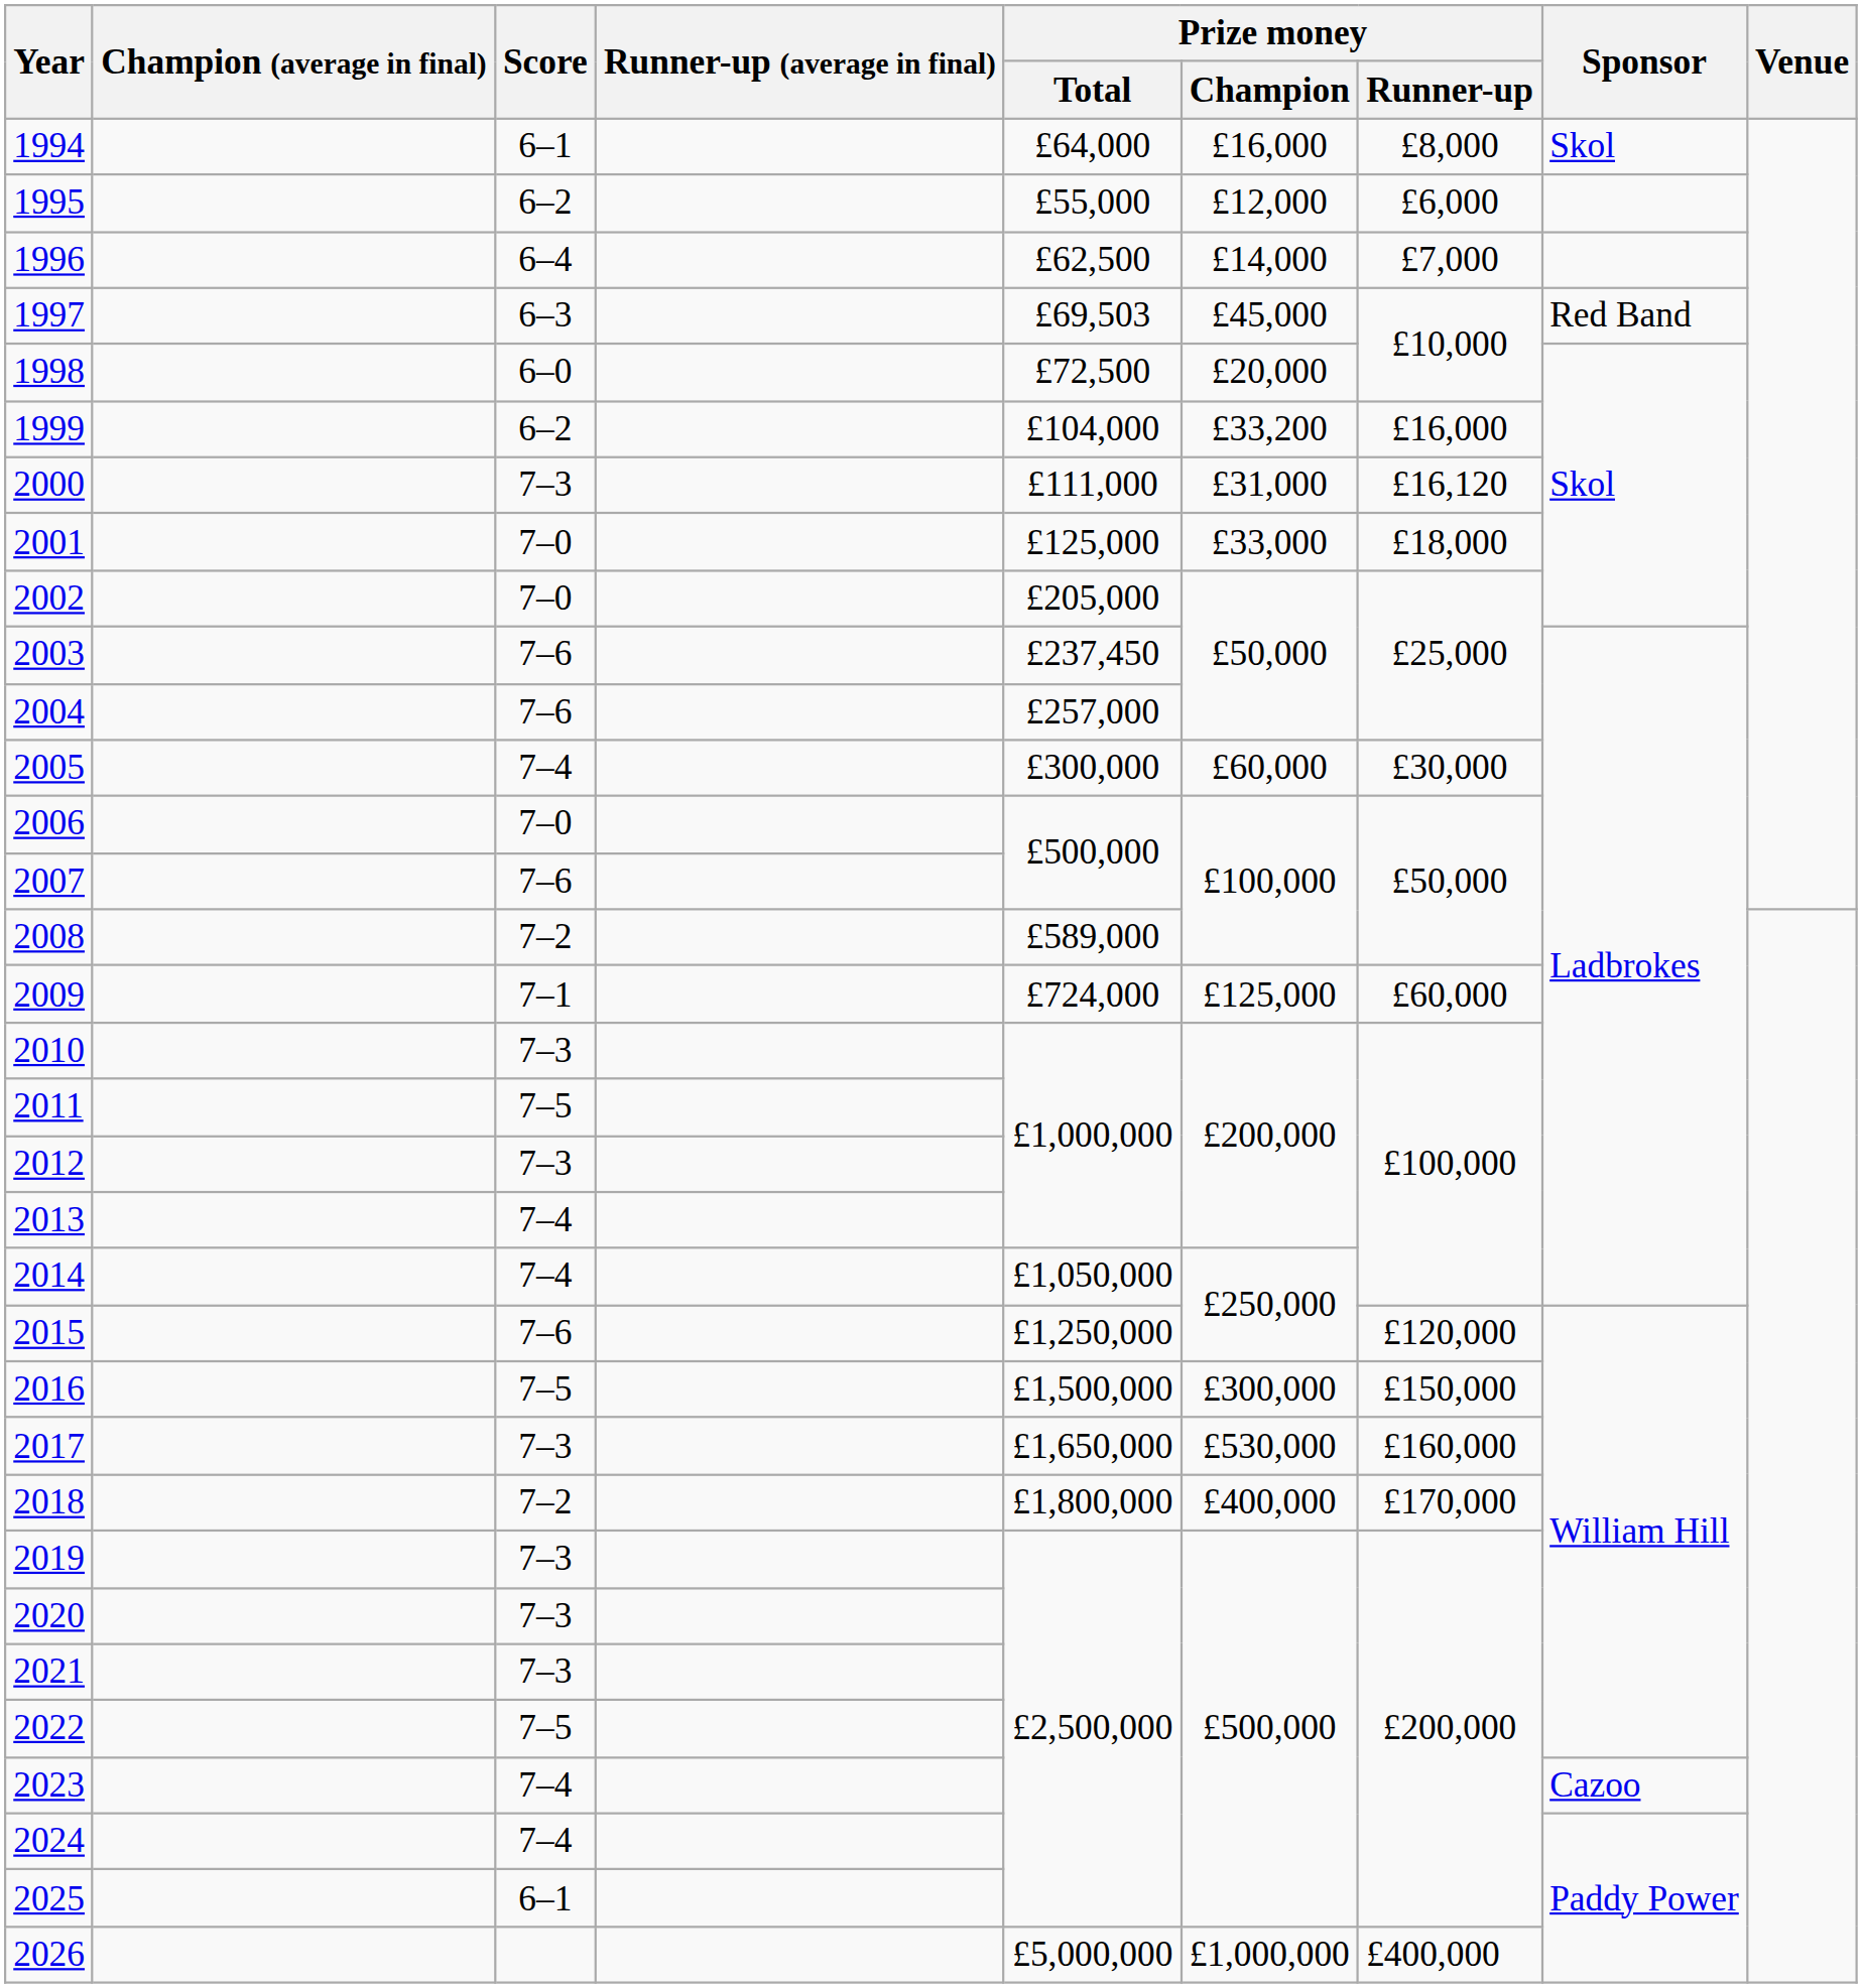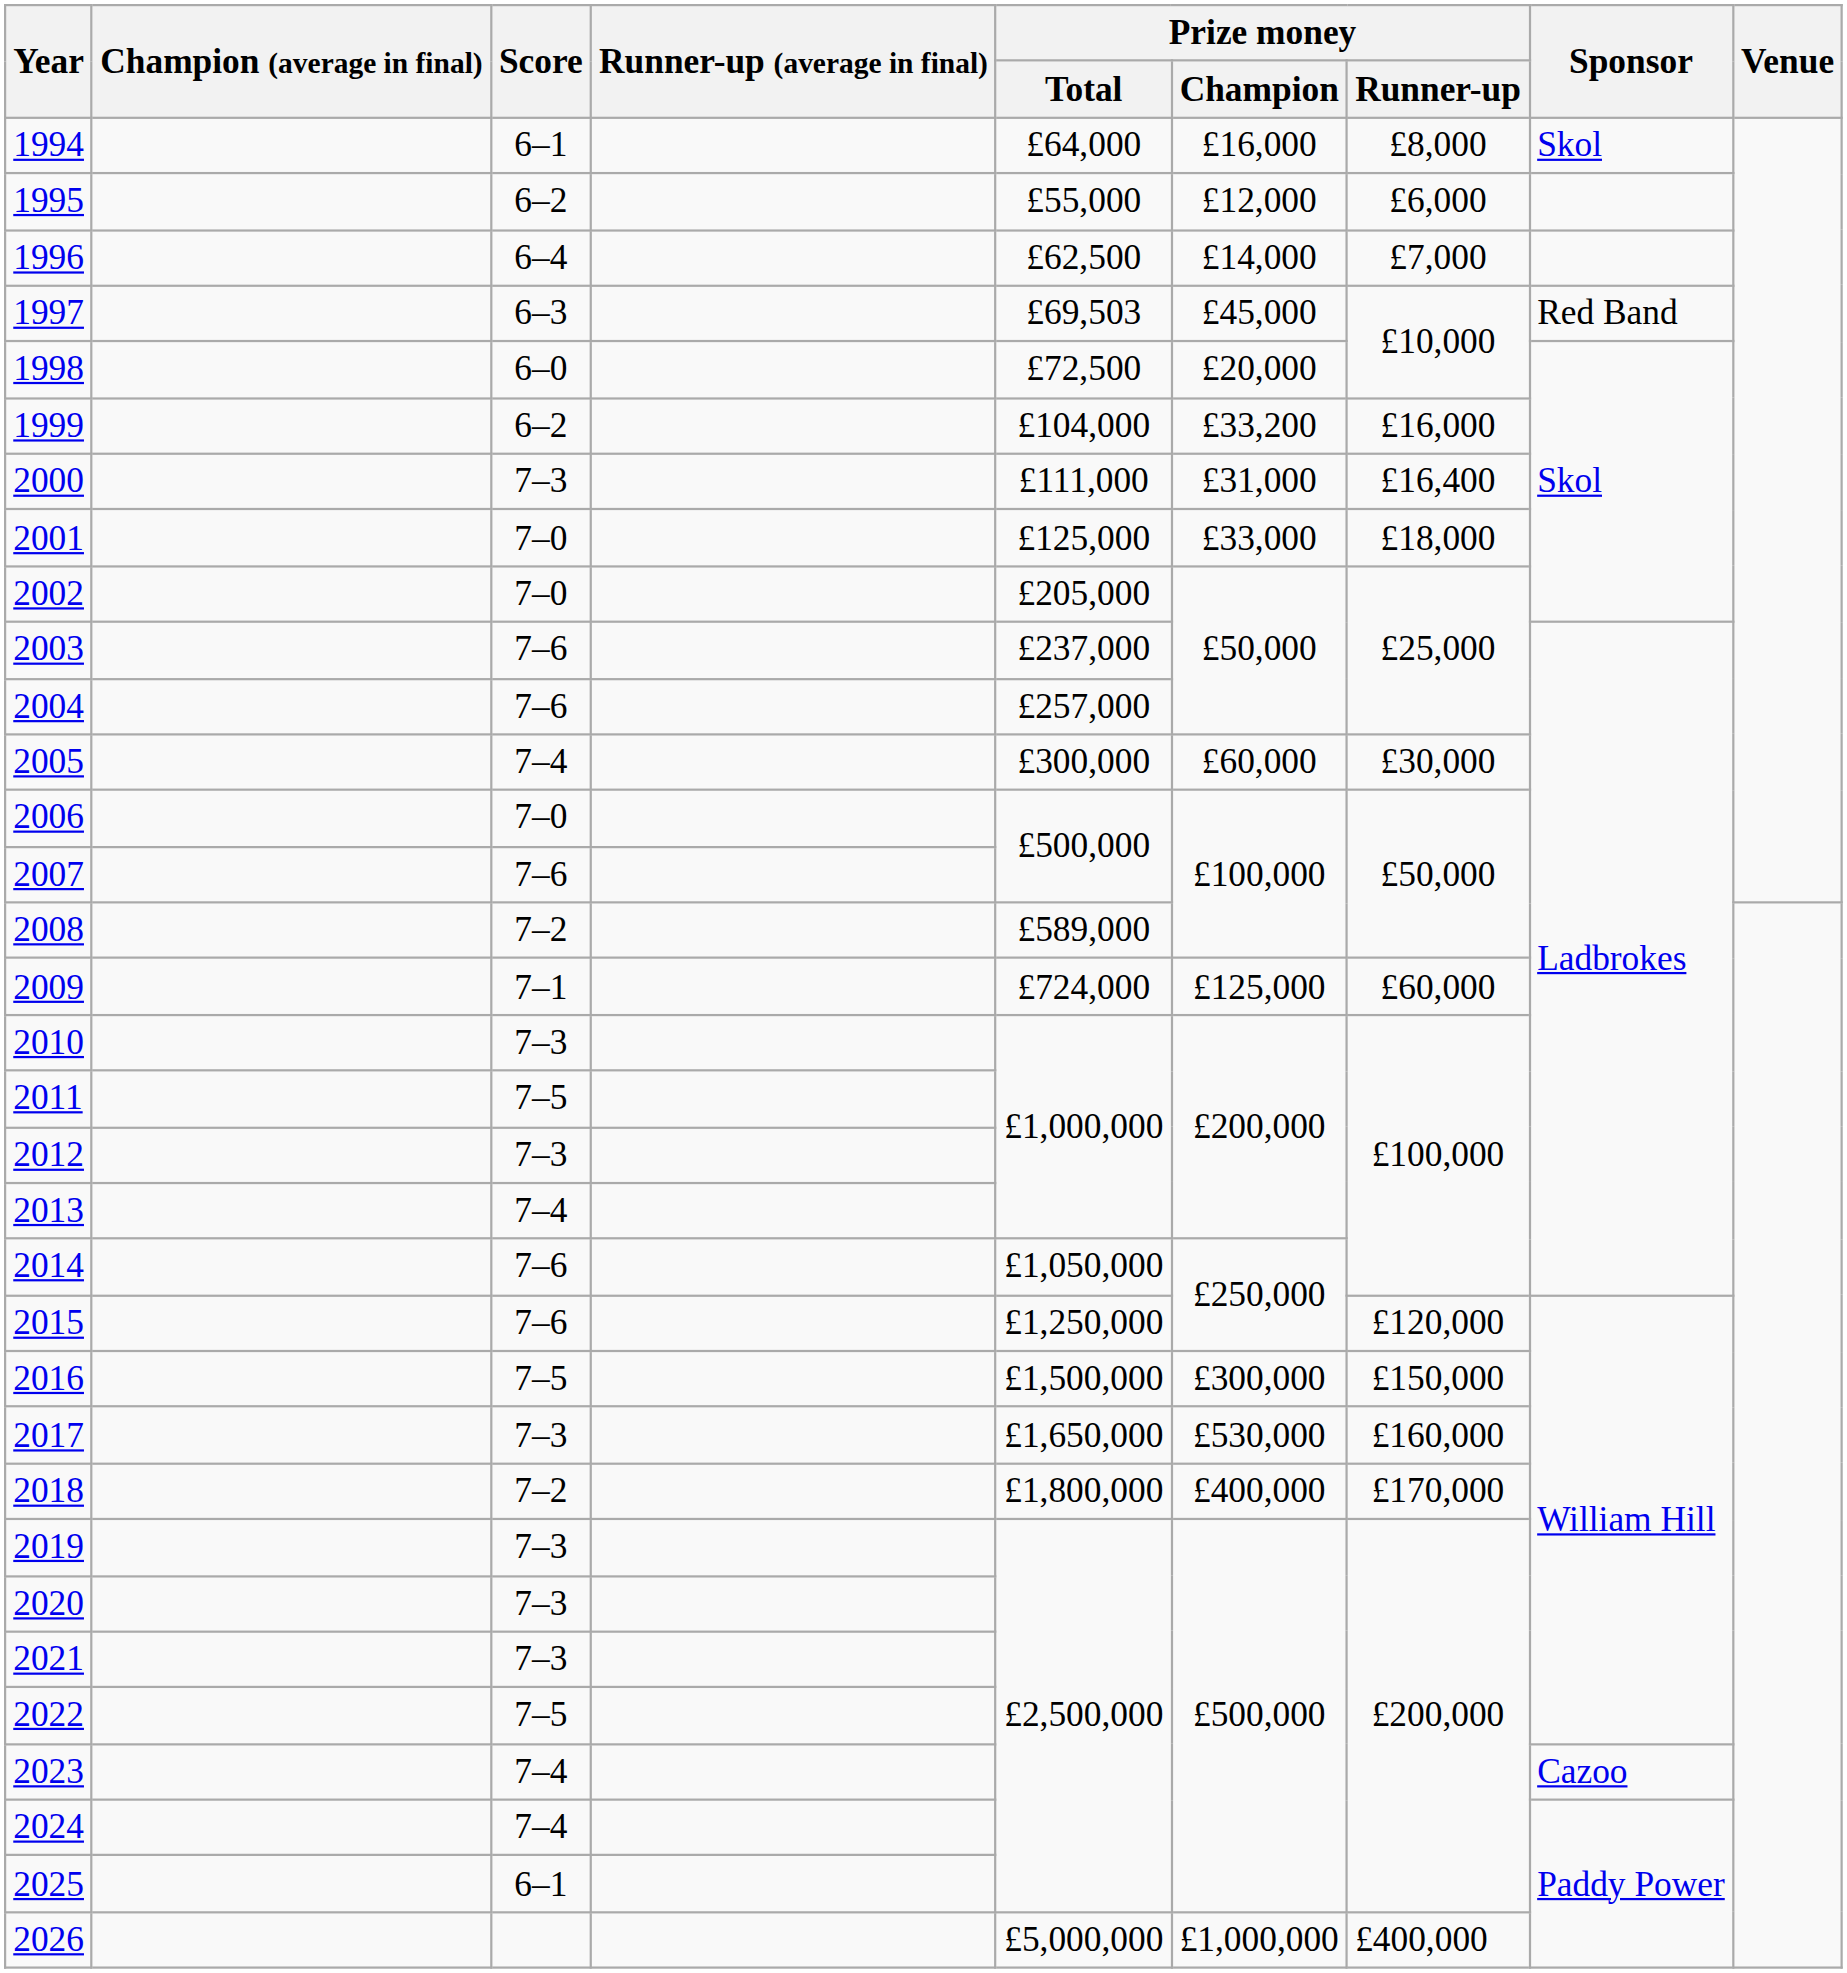 <table class="wikitable">
 <tr>
 <th rowspan=2>Year</th>
 <th rowspan=2>Champion <small>(average in final)</small></th>
 <th rowspan=2>Score</th>
 <th rowspan=2>Runner-up <small>(average in final)</small></th>
 <th colspan=3>Prize money</th>
 <th rowspan=2>Sponsor</th>
 <th rowspan=2>Venue</th>
 </tr>
 <tr>
 <th>Total</th>
 <th>Champion</th>
 <th>Runner-up</th>
 </tr>
 <tr>
 <td><a href='#'>1994</a></td>
 <td></td>
 <td style="text-align:center;">6–1</td>
 <td></td>
 <td style="text-align:center;">£64,000</td>
 <td style="text-align:center;">£16,000</td>
 <td style="text-align:center;">£8,000</td>
 <td><a href='#'>Skol</a></td>
 <td style="text-align:center;" rowspan=14></td>
 </tr>
 <tr>
 <td><a href='#'>1995</a></td>
 <td></td>
 <td style="text-align:center;">6–2</td>
 <td></td>
 <td style="text-align:center;">£55,000</td>
 <td style="text-align:center;">£12,000</td>
 <td style="text-align:center;">£6,000</td>
 <td></td>
 </tr>
 <tr>
 <td><a href='#'>1996</a></td>
 <td></td>
 <td style="text-align:center;">6–4</td>
 <td></td>
 <td style="text-align:center;">£62,500</td>
 <td style="text-align:center;">£14,000</td>
 <td style="text-align:center;">£7,000</td>
 <td></td>
 </tr>
 <tr>
 <td><a href='#'>1997</a></td>
 <td></td>
 <td style="text-align:center;">6–3</td>
 <td></td>
 <td style="text-align:center;">£69,503</td>
 <td style="text-align:center;">£45,000</td>
 <td rowspan=2 align="center">£10,000</td>
 <td>Red Band</td>
 </tr>
 <tr>
 <td><a href='#'>1998</a></td>
 <td></td>
 <td style="text-align:center;">6–0</td>
 <td></td>
 <td style="text-align:center;">£72,500</td>
 <td style="text-align:center;">£20,000</td>
 <td rowspan=5><a href='#'>Skol</a></td>
 </tr>
 <tr>
 <td><a href='#'>1999</a></td>
 <td></td>
 <td style="text-align:center;">6–2</td>
 <td></td>
 <td style="text-align:center;">£104,000</td>
 <td style="text-align:center;">£33,200</td>
 <td style="text-align:center;">£16,000</td>
 </tr>
 <tr>
 <td><a href='#'>2000</a></td>
 <td></td>
 <td style="text-align:center;">7–3</td>
 <td></td>
 <td style="text-align:center;">£111,000</td>
 <td style="text-align:center;">£31,000</td>
-<td style="text-align:center;">£16,120</td>
+<td style="text-align:center;">£16,400</td>
 </tr>
 <tr>
 <td><a href='#'>2001</a></td>
 <td></td>
 <td style="text-align:center;">7–0</td>
 <td></td>
 <td style="text-align:center;">£125,000</td>
 <td style="text-align:center;">£33,000</td>
 <td style="text-align:center;">£18,000</td>
 </tr>
 <tr>
 <td><a href='#'>2002</a></td>
 <td></td>
 <td style="text-align:center;">7–0</td>
 <td></td>
 <td style="text-align:center;">£205,000</td>
 <td rowspan=3 align="center">£50,000</td>
 <td rowspan=3 align="center">£25,000</td>
 </tr>
 <tr>
 <td><a href='#'>2003</a></td>
 <td></td>
 <td style="text-align:center;">7–6</td>
 <td></td>
-<td style="text-align:center;">£237,450</td>
+<td style="text-align:center;">£237,000</td>
 <td rowspan=12><a href='#'>Ladbrokes</a></td>
 </tr>
 <tr>
 <td><a href='#'>2004</a></td>
 <td></td>
 <td style="text-align:center;">7–6</td>
 <td></td>
 <td style="text-align:center;">£257,000</td>
 </tr>
 <tr>
 <td><a href='#'>2005</a></td>
 <td></td>
 <td style="text-align:center;">7–4</td>
 <td></td>
 <td style="text-align:center;">£300,000</td>
 <td style="text-align:center;">£60,000</td>
 <td style="text-align:center;">£30,000</td>
 </tr>
 <tr>
 <td><a href='#'>2006</a></td>
 <td></td>
 <td style="text-align:center;">7–0</td>
 <td></td>
 <td rowspan=2 align="center">£500,000</td>
 <td rowspan=3 align="center">£100,000</td>
 <td rowspan=3 align="center">£50,000</td>
 </tr>
 <tr>
 <td><a href='#'>2007</a></td>
 <td></td>
 <td style="text-align:center;">7–6</td>
 <td></td>
 </tr>
 <tr>
 <td><a href='#'>2008</a></td>
 <td></td>
 <td style="text-align:center;">7–2</td>
 <td></td>
 <td style="text-align:center;">£589,000</td>
 <td style="text-align:center;" rowspan=19></td>
 </tr>
 <tr>
 <td><a href='#'>2009</a></td>
 <td></td>
 <td style="text-align:center;">7–1</td>
 <td></td>
 <td style="text-align:center;">£724,000</td>
 <td style="text-align:center;">£125,000</td>
 <td style="text-align:center;">£60,000</td>
 </tr>
 <tr>
 <td><a href='#'>2010</a></td>
 <td></td>
 <td style="text-align:center;">7–3</td>
 <td></td>
 <td rowspan=4 align="center">£1,000,000</td>
 <td rowspan=4 align="center">£200,000</td>
 <td rowspan=5 align="center">£100,000</td>
 </tr>
 <tr>
 <td><a href='#'>2011</a></td>
 <td></td>
 <td style="text-align:center;">7–5</td>
 <td></td>
 </tr>
 <tr>
 <td><a href='#'>2012</a></td>
 <td></td>
 <td style="text-align:center;">7–3</td>
 <td></td>
 </tr>
 <tr>
 <td><a href='#'>2013</a></td>
 <td></td>
 <td style="text-align:center;">7–4</td>
 <td></td>
 </tr>
 <tr>
 <td><a href='#'>2014</a></td>
 <td></td>
-<td style="text-align:center;">7–4</td>
+<td style="text-align:center;">7–6</td>
 <td></td>
 <td style="text-align:center;">£1,050,000</td>
 <td rowspan=2 style="text-align:center;">£250,000</td>
 </tr>
 <tr>
 <td><a href='#'>2015</a></td>
 <td></td>
 <td style="text-align:center;">7–6</td>
 <td></td>
 <td style="text-align:center;">£1,250,000</td>
 <td style="text-align:center;">£120,000</td>
 <td rowspan=8><a href='#'>William Hill</a></td>
 </tr>
 <tr>
 <td><a href='#'>2016</a></td>
 <td></td>
 <td style="text-align:center;">7–5</td>
 <td></td>
 <td style="text-align:center;">£1,500,000</td>
 <td style="text-align:center;">£300,000</td>
 <td style="text-align:center;">£150,000</td>
 </tr>
 <tr>
 <td><a href='#'>2017</a></td>
 <td></td>
 <td style="text-align:center;">7–3</td>
 <td></td>
 <td style="text-align:center;">£1,650,000</td>
 <td style="text-align:center;">£530,000</td>
 <td style="text-align:center;">£160,000</td>
 </tr>
 <tr>
 <td><a href='#'>2018</a></td>
 <td></td>
 <td style="text-align:center;">7–2</td>
 <td></td>
 <td style="text-align:center;">£1,800,000</td>
 <td style="text-align:center;">£400,000</td>
 <td style="text-align:center;">£170,000</td>
 </tr>
 <tr>
 <td><a href='#'>2019</a></td>
 <td></td>
 <td style="text-align:center;">7–3</td>
 <td></td>
 <td rowspan=7 style="text-align:center;">£2,500,000</td>
 <td rowspan=7 style="text-align:center;">£500,000</td>
 <td rowspan=7 style="text-align:center;">£200,000</td>
 </tr>
 <tr>
 <td><a href='#'>2020</a></td>
 <td></td>
 <td style="text-align:center;">7–3</td>
 <td></td>
 </tr>
 <tr>
 <td><a href='#'>2021</a></td>
 <td></td>
 <td style="text-align:center;">7–3</td>
 <td></td>
 </tr>
 <tr>
 <td><a href='#'>2022</a></td>
 <td></td>
 <td style="text-align:center;">7–5</td>
 <td></td>
 </tr>
 <tr>
 <td><a href='#'>2023</a></td>
 <td></td>
 <td style="text-align:center;">7–4</td>
 <td></td>
 <td><a href='#'>Cazoo</a></td>
 </tr>
 <tr>
 <td><a href='#'>2024</a></td>
 <td></td>
 <td style="text-align:center;">7–4</td>
 <td></td>
 <td rowspan=3><a href='#'>Paddy Power</a></td>
 </tr>
 <tr>
 <td><a href='#'>2025</a></td>
 <td></td>
 <td style="text-align:center;">6–1</td>
 <td></td>
 </tr>
 <tr>
 <td><a href='#'>2026</a></td>
 <td></td>
 <td></td>
 <td></td>
 <td>£5,000,000</td>
 <td>£1,000,000</td>
 <td>£400,000</td>
 </tr>
 </table>
